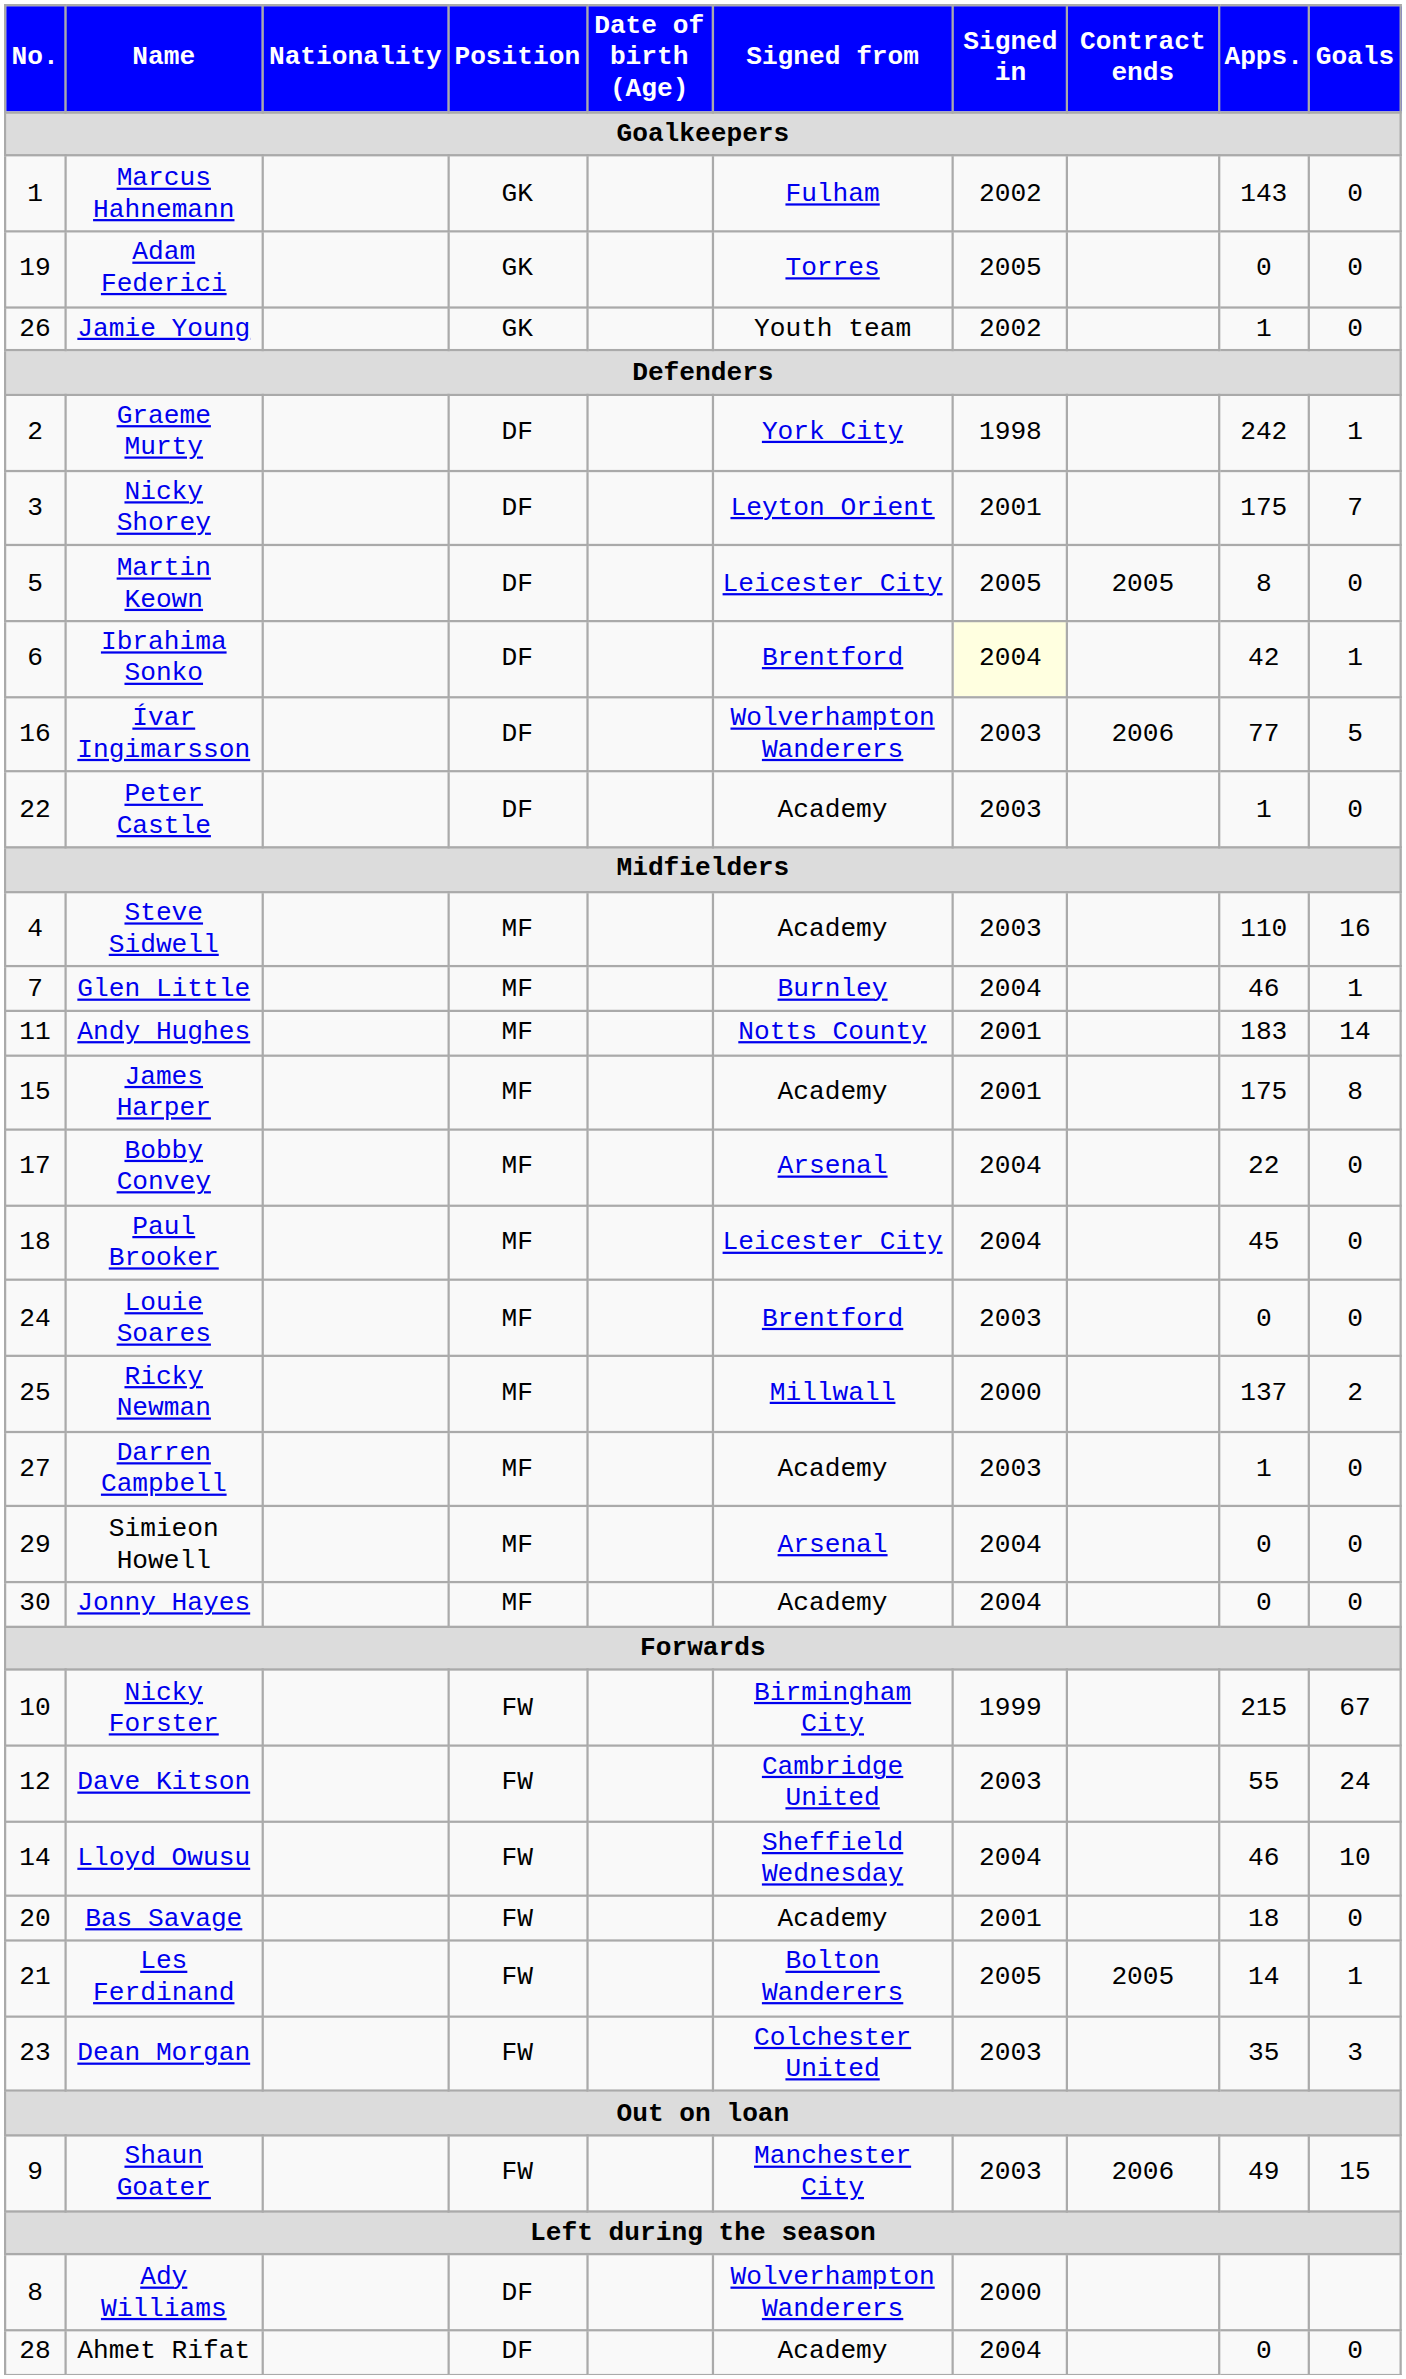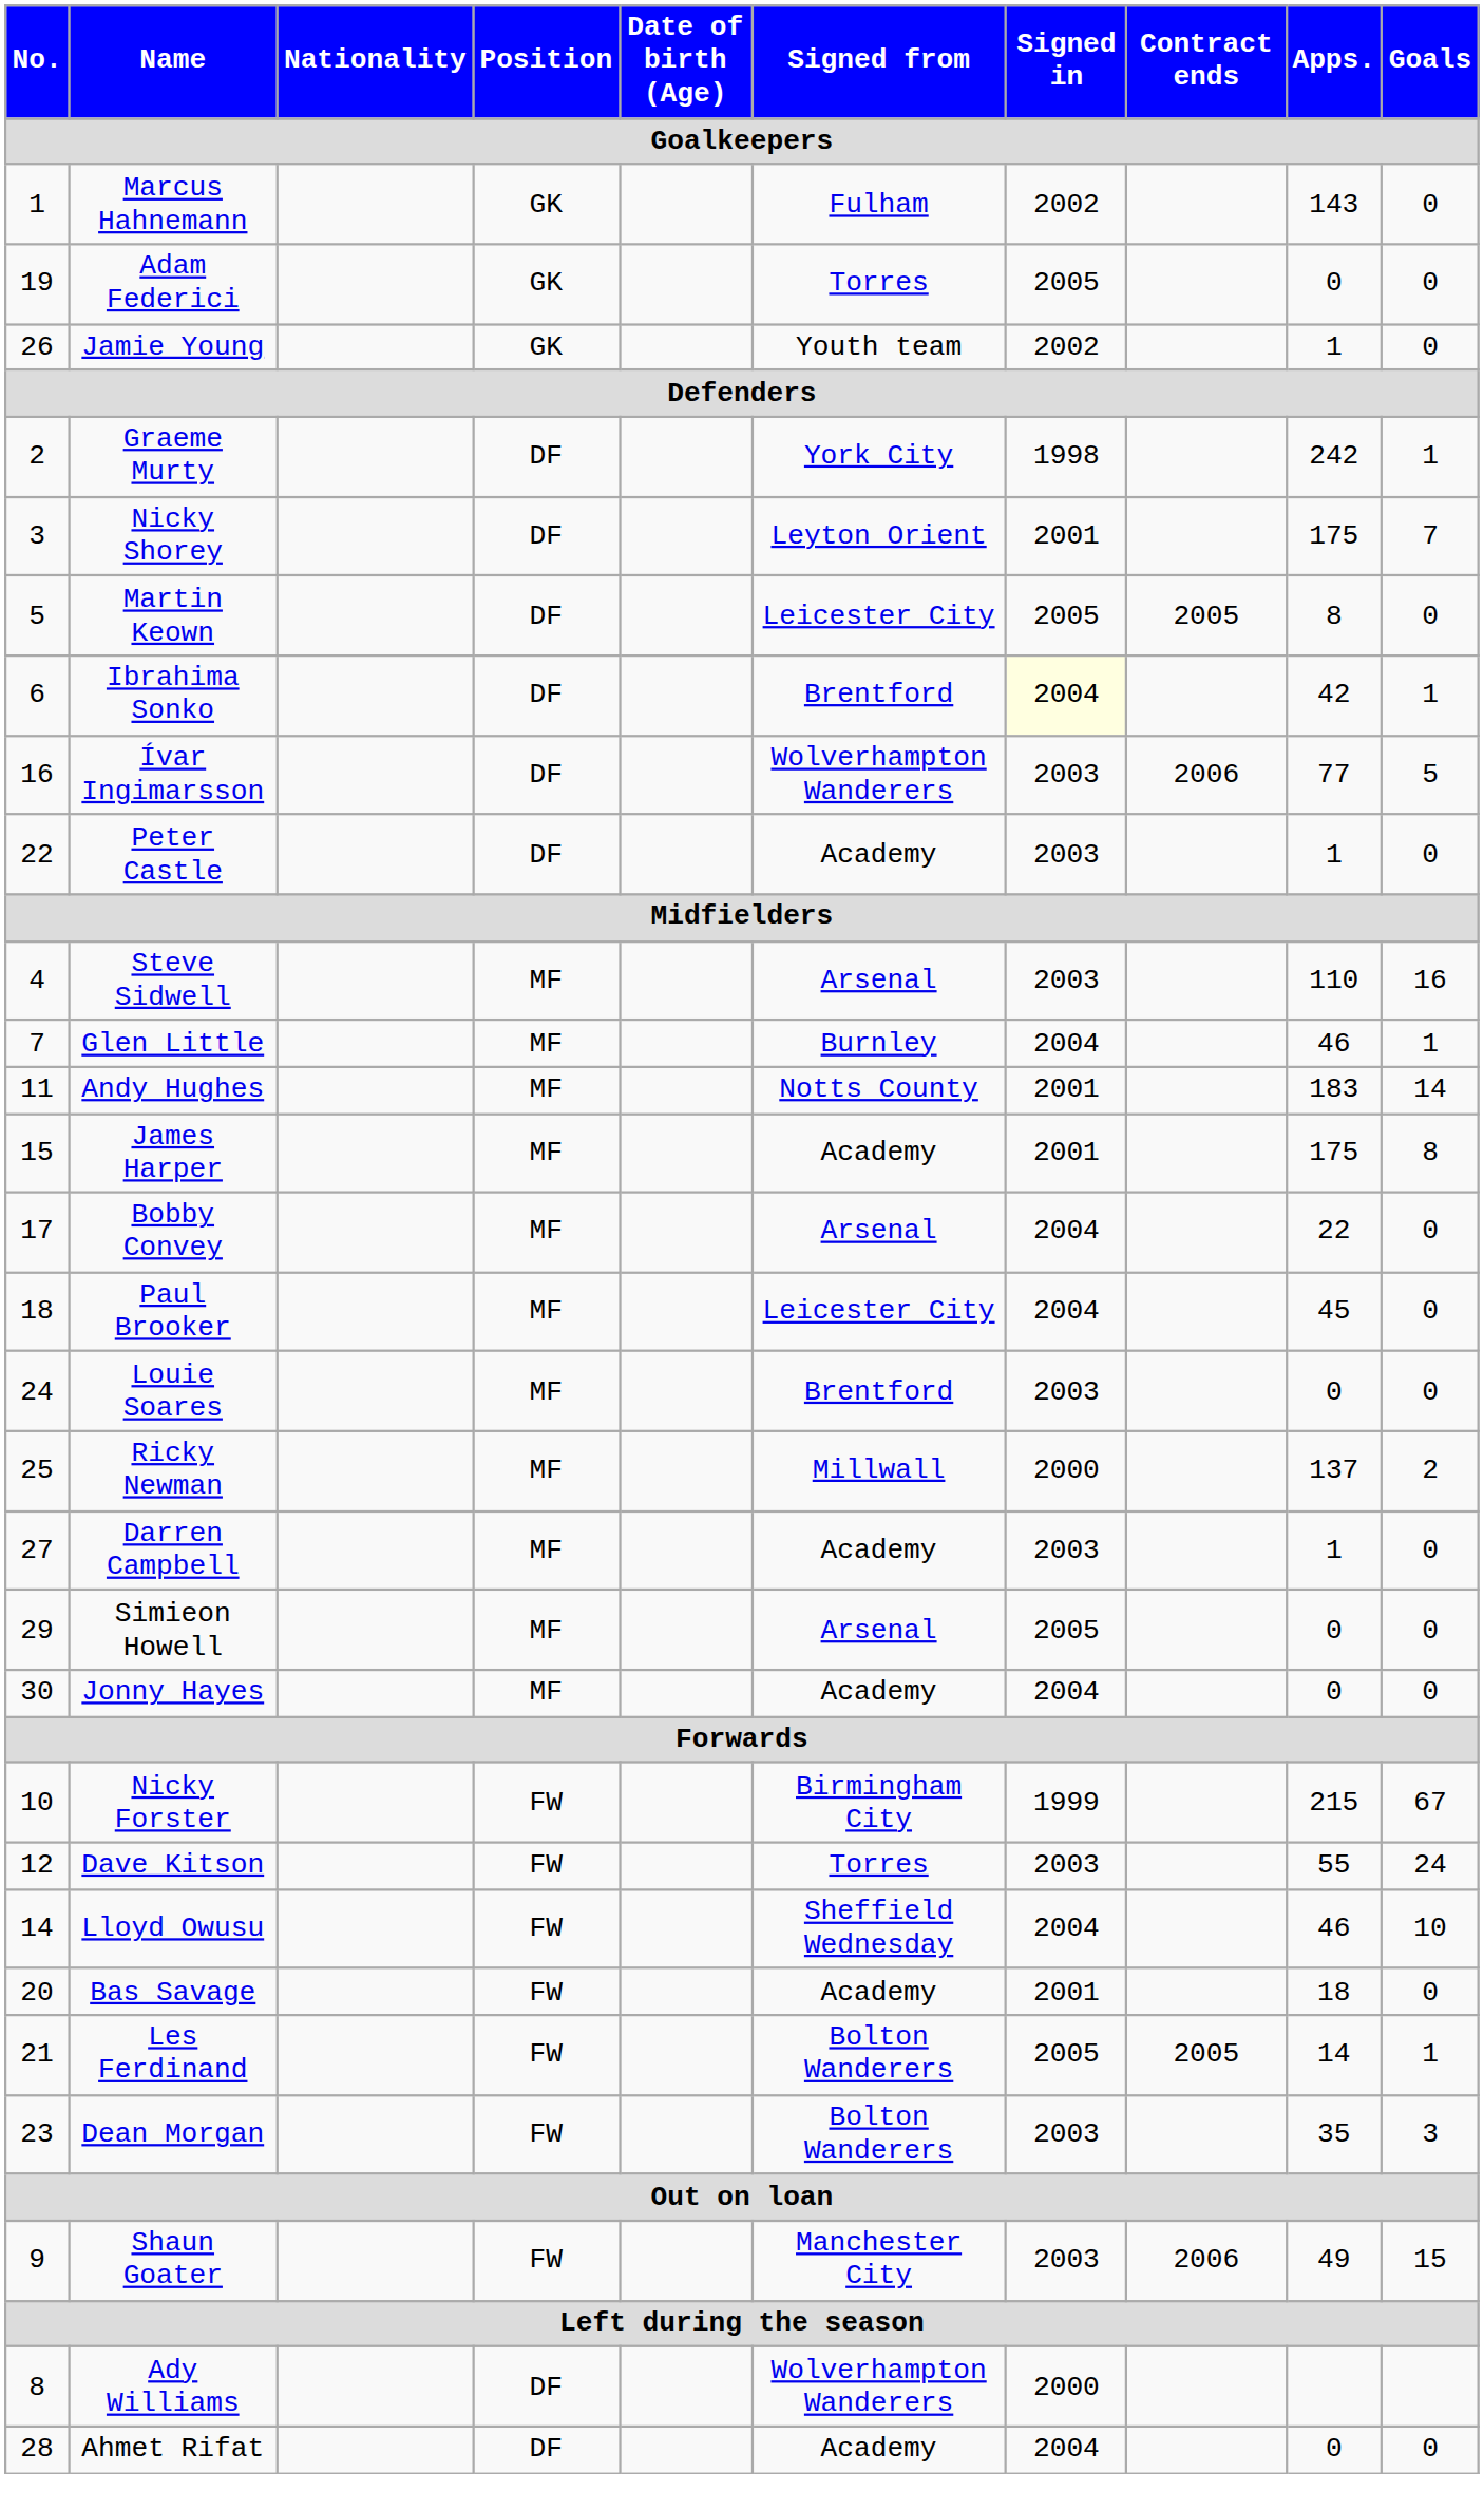 <table class="wikitable"  style="text-align:center; font-size:90%; width:100%;">
 <tr>
 <th style="background:#00f; color:white; text-align:center;">No.</th>
 <th style="background:#00f; color:white; text-align:center;">Name</th>
 <th style="background:#00f; color:white; text-align:center;">Nationality</th>
 <th style="background:#00f; color:white; text-align:center;">Position</th>
 <th style="background:#00f; color:white; text-align:center;">Date of birth (Age)</th>
 <th style="background:#00f; color:white; text-align:center;">Signed from</th>
 <th style="background:#00f; color:white; text-align:center;">Signed in</th>
 <th style="background:#00f; color:white; text-align:center;">Contract ends</th>
 <th style="background:#00f; color:white; text-align:center;">Apps.</th>
 <th style="background:#00f; color:white; text-align:center;">Goals</th>
 </tr>
 <tr>
 <th colspan="11"  style="background:#dcdcdc; text-align:center;">Goalkeepers</th>
 </tr>
 <tr>
 <td>1</td>
 <td><a href='#'>Marcus Hahnemann</a></td>
 <td></td>
 <td>GK</td>
 <td></td>
 <td><a href='#'>Fulham</a></td>
 <td>2002</td>
 <td></td>
 <td>143</td>
 <td>0</td>
 </tr>
 <tr>
 <td>19</td>
 <td><a href='#'>Adam Federici</a></td>
 <td></td>
 <td>GK</td>
 <td></td>
 <td><a href='#'>Torres</a></td>
 <td>2005</td>
 <td></td>
 <td>0</td>
 <td>0</td>
 </tr>
 <tr>
 <td>26</td>
 <td><a href='#'>Jamie Young</a></td>
 <td></td>
 <td>GK</td>
 <td></td>
 <td>Youth team</td>
 <td>2002</td>
 <td></td>
 <td>1</td>
 <td>0</td>
 </tr>
 <tr>
 <th colspan="11"  style="background:#dcdcdc; text-align:center;">Defenders</th>
 </tr>
 <tr>
 <td>2</td>
 <td><a href='#'>Graeme Murty</a></td>
 <td></td>
 <td>DF</td>
 <td></td>
 <td><a href='#'>York City</a></td>
 <td>1998</td>
 <td></td>
 <td>242</td>
 <td>1</td>
 </tr>
 <tr>
 <td>3</td>
 <td><a href='#'>Nicky Shorey</a></td>
 <td></td>
 <td>DF</td>
 <td></td>
 <td><a href='#'>Leyton Orient</a></td>
 <td>2001</td>
 <td></td>
 <td>175</td>
 <td>7</td>
 </tr>
 <tr>
 <td>5</td>
 <td><a href='#'>Martin Keown</a></td>
 <td></td>
 <td>DF</td>
 <td></td>
 <td><a href='#'>Leicester City</a></td>
 <td>2005</td>
 <td>2005</td>
 <td>8</td>
 <td>0</td>
 </tr>
 <tr>
 <td>6</td>
 <td><a href='#'>Ibrahima Sonko</a></td>
 <td></td>
 <td>DF</td>
 <td></td>
 <td><a href='#'>Brentford</a></td>
 <td style="background: lightyellow;">2004</td>
 <td></td>
 <td>42</td>
 <td>1</td>
 </tr>
 <tr>
 <td>16</td>
 <td><a href='#'>Ívar Ingimarsson</a></td>
 <td></td>
 <td>DF</td>
 <td></td>
 <td><a href='#'>Wolverhampton Wanderers</a></td>
 <td>2003</td>
 <td>2006</td>
 <td>77</td>
 <td>5</td>
 </tr>
 <tr>
 <td>22</td>
 <td><a href='#'>Peter Castle</a></td>
 <td></td>
 <td>DF</td>
 <td></td>
 <td>Academy</td>
 <td>2003</td>
 <td></td>
 <td>1</td>
 <td>0</td>
 </tr>
 <tr>
 <th colspan="11"  style="background:#dcdcdc; text-align:center;">Midfielders</th>
 </tr>
 <tr>
 <td>4</td>
 <td><a href='#'>Steve Sidwell</a></td>
 <td></td>
 <td>MF</td>
 <td></td>
-<td>Academy</td>
+<td><a href='#'>Arsenal</a></td>
 <td>2003</td>
 <td></td>
 <td>110</td>
 <td>16</td>
 </tr>
 <tr>
 <td>7</td>
 <td><a href='#'>Glen Little</a></td>
 <td></td>
 <td>MF</td>
 <td></td>
 <td><a href='#'>Burnley</a></td>
 <td>2004</td>
 <td></td>
 <td>46</td>
 <td>1</td>
 </tr>
 <tr>
 <td>11</td>
 <td><a href='#'>Andy Hughes</a></td>
 <td></td>
 <td>MF</td>
 <td></td>
 <td><a href='#'>Notts County</a></td>
 <td>2001</td>
 <td></td>
 <td>183</td>
 <td>14</td>
 </tr>
 <tr>
 <td>15</td>
 <td><a href='#'>James Harper</a></td>
 <td></td>
 <td>MF</td>
 <td></td>
 <td>Academy</td>
 <td>2001</td>
 <td></td>
 <td>175</td>
 <td>8</td>
 </tr>
 <tr>
 <td>17</td>
 <td><a href='#'>Bobby Convey</a></td>
 <td></td>
 <td>MF</td>
 <td></td>
 <td><a href='#'>Arsenal</a></td>
 <td>2004</td>
 <td></td>
 <td>22</td>
 <td>0</td>
 </tr>
 <tr>
 <td>18</td>
 <td><a href='#'>Paul Brooker</a></td>
 <td></td>
 <td>MF</td>
 <td></td>
 <td><a href='#'>Leicester City</a></td>
 <td>2004</td>
 <td></td>
 <td>45</td>
 <td>0</td>
 </tr>
 <tr>
 <td>24</td>
 <td><a href='#'>Louie Soares</a></td>
 <td></td>
 <td>MF</td>
 <td></td>
 <td><a href='#'>Brentford</a></td>
 <td>2003</td>
 <td></td>
 <td>0</td>
 <td>0</td>
 </tr>
 <tr>
 <td>25</td>
 <td><a href='#'>Ricky Newman</a></td>
 <td></td>
 <td>MF</td>
 <td></td>
 <td><a href='#'>Millwall</a></td>
 <td>2000</td>
 <td></td>
 <td>137</td>
 <td>2</td>
 </tr>
 <tr>
 <td>27</td>
 <td><a href='#'>Darren Campbell</a></td>
 <td></td>
 <td>MF</td>
 <td></td>
 <td>Academy</td>
 <td>2003</td>
 <td></td>
 <td>1</td>
 <td>0</td>
 </tr>
 <tr>
 <td>29</td>
 <td>Simieon Howell</td>
 <td></td>
 <td>MF</td>
 <td></td>
 <td><a href='#'>Arsenal</a></td>
-<td>2004</td>
+<td>2005</td>
 <td></td>
 <td>0</td>
 <td>0</td>
 </tr>
 <tr>
 <td>30</td>
 <td><a href='#'>Jonny Hayes</a></td>
 <td></td>
 <td>MF</td>
 <td></td>
 <td>Academy</td>
 <td>2004</td>
 <td></td>
 <td>0</td>
 <td>0</td>
 </tr>
 <tr>
 <th colspan="11"  style="background:#dcdcdc; text-align:center;">Forwards</th>
 </tr>
 <tr>
 <td>10</td>
 <td><a href='#'>Nicky Forster</a></td>
 <td></td>
 <td>FW</td>
 <td></td>
 <td><a href='#'>Birmingham City</a></td>
 <td>1999</td>
 <td></td>
 <td>215</td>
 <td>67</td>
 </tr>
 <tr>
 <td>12</td>
 <td><a href='#'>Dave Kitson</a></td>
 <td></td>
 <td>FW</td>
 <td></td>
-<td><a href='#'>Cambridge United</a></td>
+<td><a href='#'>Torres</a></td>
 <td>2003</td>
 <td></td>
 <td>55</td>
 <td>24</td>
 </tr>
 <tr>
 <td>14</td>
 <td><a href='#'>Lloyd Owusu</a></td>
 <td></td>
 <td>FW</td>
 <td></td>
 <td><a href='#'>Sheffield Wednesday</a></td>
 <td>2004</td>
 <td></td>
 <td>46</td>
 <td>10</td>
 </tr>
 <tr>
 <td>20</td>
 <td><a href='#'>Bas Savage</a></td>
 <td></td>
 <td>FW</td>
 <td></td>
 <td>Academy</td>
 <td>2001</td>
 <td></td>
 <td>18</td>
 <td>0</td>
 </tr>
 <tr>
 <td>21</td>
 <td><a href='#'>Les Ferdinand</a></td>
 <td></td>
 <td>FW</td>
 <td></td>
 <td><a href='#'>Bolton Wanderers</a></td>
 <td>2005</td>
 <td>2005</td>
 <td>14</td>
 <td>1</td>
 </tr>
 <tr>
 <td>23</td>
 <td><a href='#'>Dean Morgan</a></td>
 <td></td>
 <td>FW</td>
 <td></td>
-<td><a href='#'>Colchester United</a></td>
+<td><a href='#'>Bolton Wanderers</a></td>
 <td>2003</td>
 <td></td>
 <td>35</td>
 <td>3</td>
 </tr>
 <tr>
 <th colspan="11"  style="background:#dcdcdc; text-align:center;">Out on loan</th>
 </tr>
 <tr>
 <td>9</td>
 <td><a href='#'>Shaun Goater</a></td>
 <td></td>
 <td>FW</td>
 <td></td>
 <td><a href='#'>Manchester City</a></td>
 <td>2003</td>
 <td>2006</td>
 <td>49</td>
 <td>15</td>
 </tr>
 <tr>
 <th colspan="11"  style="background:#dcdcdc; text-align:center;">Left during the season</th>
 </tr>
 <tr>
 <td>8</td>
 <td><a href='#'>Ady Williams</a></td>
 <td></td>
 <td>DF</td>
 <td></td>
 <td><a href='#'>Wolverhampton Wanderers</a></td>
 <td>2000</td>
 <td></td>
 <td></td>
 <td></td>
 </tr>
 <tr>
 <td>28</td>
 <td>Ahmet Rifat</td>
 <td></td>
 <td>DF</td>
 <td></td>
 <td>Academy</td>
 <td>2004</td>
 <td></td>
 <td>0</td>
 <td>0</td>
 </tr>
 </table>
